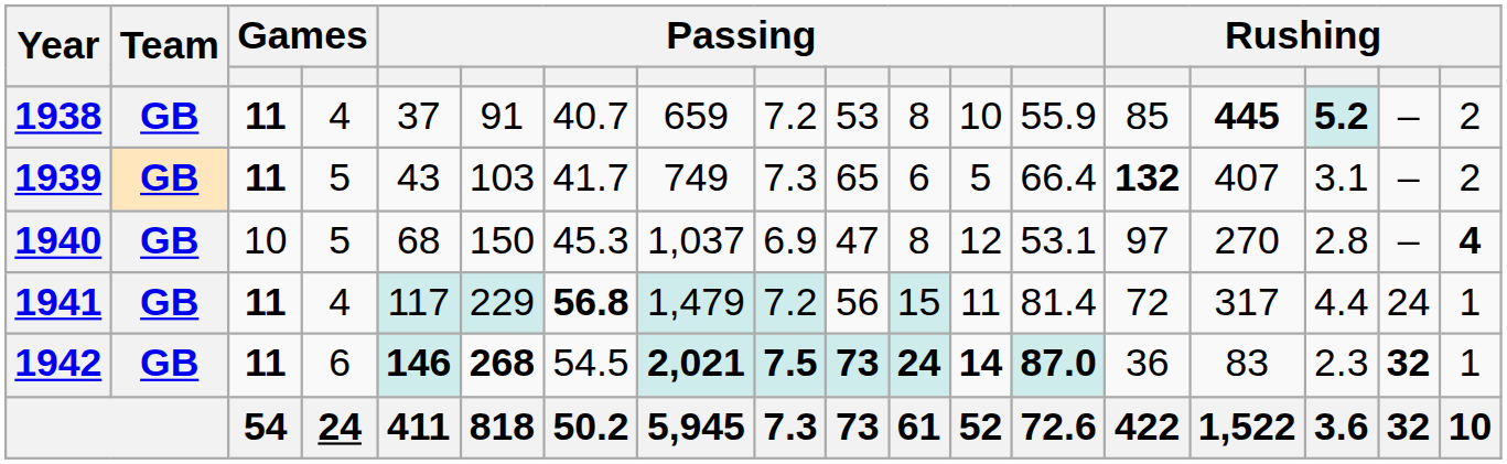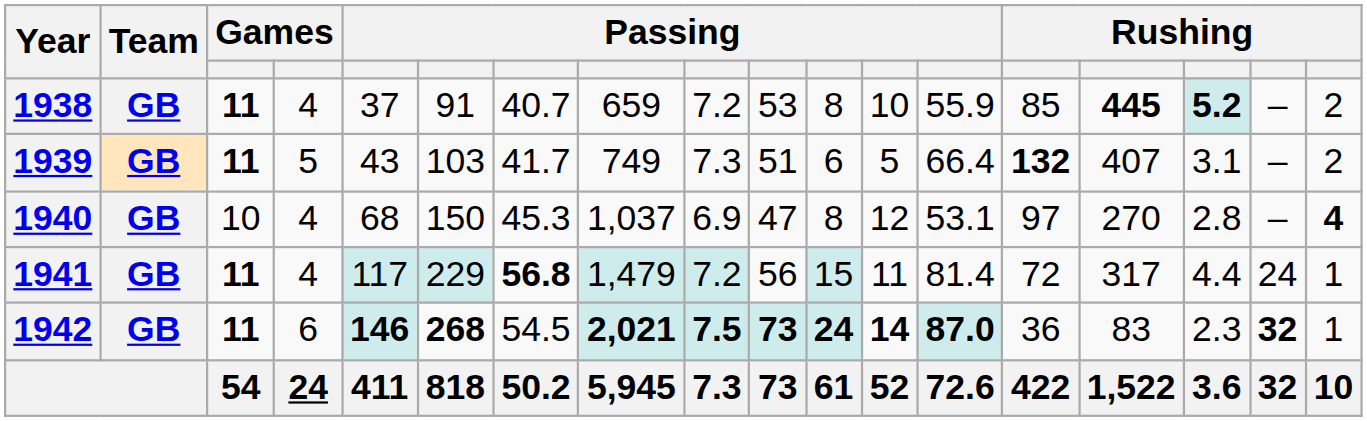 <table class="wikitable" style="text-align:center;">
 <tr>
 <th rowspan="2">Year</th>
 <th rowspan="2">Team</th>
 <th colspan="2">Games</th>
 <th colspan="9">Passing</th>
 <th colspan="5">Rushing</th>
 </tr>
 <tr>
 <th></th>
 <th></th>
 <th></th>
 <th></th>
 <th></th>
 <th></th>
 <th></th>
 <th></th>
 <th></th>
 <th></th>
 <th></th>
 <th></th>
 <th></th>
 <th></th>
 <th></th>
 <th></th>
 </tr>
 <tr>
 <th><a href='#'>1938</a></th>
 <th><a href='#'>GB</a></th>
 <td><strong>11</strong></td>
 <td>4</td>
 <td>37</td>
 <td>91</td>
 <td>40.7</td>
 <td>659</td>
 <td>7.2</td>
 <td>53</td>
 <td>8</td>
 <td>10</td>
 <td>55.9</td>
 <td>85</td>
 <td><strong>445</strong></td>
 <td style="background:#cfecec;"><strong>5.2</strong></td>
 <td>–</td>
 <td>2</td>
 </tr>
 <tr>
 <th><a href='#'>1939</a></th>
 <th style="background:#ffe6bd;"><a href='#'>GB</a></th>
 <td><strong>11</strong></td>
 <td>5</td>
 <td>43</td>
 <td>103</td>
 <td>41.7</td>
 <td>749</td>
 <td>7.3</td>
-<td>65</td>
+<td>51</td>
 <td>6</td>
 <td>5</td>
 <td>66.4</td>
 <td><strong>132</strong></td>
 <td>407</td>
 <td>3.1</td>
 <td>–</td>
 <td>2</td>
 </tr>
 <tr>
 <th><a href='#'>1940</a></th>
 <th><a href='#'>GB</a></th>
 <td>10</td>
-<td>5</td>
+<td>4</td>
 <td>68</td>
 <td>150</td>
 <td>45.3</td>
 <td>1,037</td>
 <td>6.9</td>
 <td>47</td>
 <td>8</td>
 <td>12</td>
 <td>53.1</td>
 <td>97</td>
 <td>270</td>
 <td>2.8</td>
 <td>–</td>
 <td><strong>4</strong></td>
 </tr>
 <tr>
 <th><a href='#'>1941</a></th>
 <th><a href='#'>GB</a></th>
 <td><strong>11</strong></td>
 <td>4</td>
 <td style="background:#cfecec;">117</td>
 <td style="background:#cfecec;">229</td>
 <td><strong>56.8</strong></td>
 <td style="background:#cfecec;">1,479</td>
 <td style="background:#cfecec;">7.2</td>
 <td>56</td>
 <td style="background:#cfecec;">15</td>
 <td>11</td>
 <td>81.4</td>
 <td>72</td>
 <td>317</td>
 <td>4.4</td>
 <td>24</td>
 <td>1</td>
 </tr>
 <tr>
 <th><a href='#'>1942</a></th>
 <th><a href='#'>GB</a></th>
 <td><strong>11</strong></td>
 <td>6</td>
 <td style="background:#cfecec;"><strong>146</strong></td>
 <td><strong>268</strong></td>
 <td>54.5</td>
 <td style="background:#cfecec;"><strong>2,021</strong></td>
 <td style="background:#cfecec;"><strong>7.5</strong></td>
 <td style="background:#cfecec;"><strong>73</strong></td>
 <td style="background:#cfecec;"><strong>24</strong></td>
 <td><strong>14</strong></td>
 <td style="background:#cfecec;"><strong>87.0</strong></td>
 <td>36</td>
 <td>83</td>
 <td>2.3</td>
 <td><strong>32</strong></td>
 <td>1</td>
 </tr>
 <tr>
 <th colspan="2"></th>
 <th>54</th>
 <th><u>24</u></th>
 <th>411</th>
 <th>818</th>
 <th>50.2</th>
 <th>5,945</th>
 <th>7.3</th>
 <th>73</th>
 <th>61</th>
 <th>52</th>
 <th>72.6</th>
 <th>422</th>
 <th>1,522</th>
 <th>3.6</th>
 <th>32</th>
 <th>10</th>
 </tr>
 </table>
